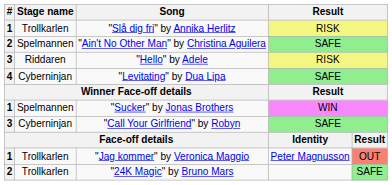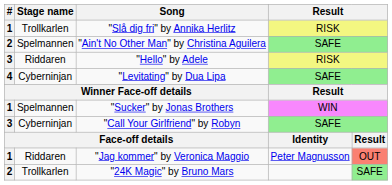 <table class="wikitable plainrowheaders" style="text-align: center;">
 <tr>
 <th>#</th>
 <th>Stage name</th>
 <th>Song</th>
 <th colspan=2>Result</th>
 </tr>
 <tr>
 <th>1</th>
 <td>Trollkarlen</td>
 <td>"<a href='#'>Slå dig fri</a>" by <a href='#'>Annika Herlitz</a></td>
 <td colspan=2 bgcolor=#F3F781>RISK</td>
 </tr>
 <tr>
 <th>2</th>
 <td>Spelmannen</td>
 <td>"<a href='#'>Ain't No Other Man</a>" by <a href='#'>Christina Aguilera</a></td>
 <td colspan=2 bgcolor=lightgreen>SAFE</td>
 </tr>
 <tr>
 <th>3</th>
 <td>Riddaren</td>
 <td>"<a href='#'>Hello</a>" by <a href='#'>Adele</a></td>
 <td colspan=2 bgcolor=#F3F781>RISK</td>
 </tr>
 <tr>
 <th>4</th>
 <td>Cyberninjan</td>
 <td>"<a href='#'>Levitating</a>" by <a href='#'>Dua Lipa</a></td>
 <td colspan=2 bgcolor=lightgreen>SAFE</td>
 </tr>
 <tr>
 <th colspan="3">Winner Face-off details</th>
 <th colspan=2>Result</th>
 </tr>
 <tr>
 <th>1</th>
 <td>Spelmannen</td>
 <td>"<a href='#'>Sucker</a>" by <a href='#'>Jonas Brothers</a></td>
 <td colspan="2" bgcolor="F888FD">WIN</td>
 </tr>
 <tr>
 <th>3</th>
 <td>Cyberninjan</td>
 <td>"<a href='#'>Call Your Girlfriend</a>" by <a href='#'>Robyn</a></td>
 <td colspan="2" bgcolor=lightgreen>SAFE</td>
 </tr>
 <tr>
 <th colspan="3">Face-off details</th>
 <th>Identity</th>
 <th>Result</th>
 </tr>
 <tr>
 <th>1</th>
-<td>Trollkarlen</td>
+<td>Riddaren</td>
 <td>"<a href='#'>Jag kommer</a>" by <a href='#'>Veronica Maggio</a></td>
 <td><a href='#'>Peter Magnusson</a></td>
 <td bgcolor=salmon>OUT</td>
 </tr>
 <tr>
 <th>2</th>
 <td>Trollkarlen</td>
 <td>"<a href='#'>24K Magic</a>" by <a href='#'>Bruno Mars</a></td>
 <td></td>
 <td bgcolor=lightgreen>SAFE</td>
 </tr>
 </table>
